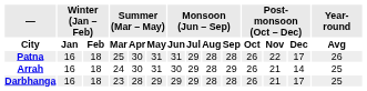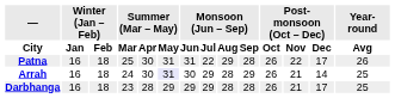 <table class="toc" cellpadding=0 cellspacing=2 width=500px style="float:center; margin:1em 1em 1em 1em; padding:0.5e text-align:left; clear:all; margin-left:3px; font-size:85%">
 <tr align=center style="background:#e9e9e9;">
 <td colspan=1 abbr=""><strong>—</strong></td>
 <th colspan=2 abbr="winter">Winter<br>(Jan – Feb)</th>
 <th colspan=3 abbr="summer">Summer<br>(Mar – May)</th>
 <th colspan=4 abbr="monsoon">Monsoon<br>(Jun – Sep)</th>
 <th colspan=3 abbr="post-monsoon">Post-monsoon<br>(Oct – Dec)</th>
 <th colspan=1 abbr="year-round">Year-round</th>
 </tr>
 <tr align=center>
 <th>City</th>
 <th abbr="January">Jan</th>
 <th abbr="February">Feb</th>
 <th abbr="March">Mar</th>
 <th abbr="April">Apr</th>
 <th>May</th>
 <th abbr="June">Jun</th>
 <th abbr="July">Jul</th>
 <th abbr="August">Aug</th>
 <th abbr="September">Sep</th>
 <th abbr="October">Oct</th>
 <th abbr="November">Nov</th>
 <th abbr="December">Dec</th>
 <th abbr="Average">Avg</th>
 </tr>
 <tr align="center" bgcolor="#eeeeee">
 <th><a href='#'>Patna</a></th>
 <td>16</td>
 <td>18</td>
 <td>25</td>
 <td>30</td>
 <td>31</td>
 <td>31</td>
+<td>22</td>
 <td>29</td>
-<td>28</td>
 <td>28</td>
 <td>26</td>
 <td>22</td>
 <td>17</td>
 <td>26</td>
 </tr>
 <tr align="center">
 <th><a href='#'>Arrah</a></th>
 <td>16</td>
 <td>18</td>
 <td>24</td>
 <td>30</td>
-<td>31</td>
+<td style="background: lavender;">31</td>
 <td>30</td>
 <td>29</td>
 <td>28</td>
 <td>29</td>
 <td>26</td>
 <td>21</td>
 <td>14</td>
 <td>25</td>
 </tr>
 <tr align="center" bgcolor="#eeeeee">
 <th><a href='#'>Darbhanga</a></th>
 <td>16</td>
 <td>18</td>
 <td>23</td>
 <td>28</td>
 <td>29</td>
 <td>29</td>
 <td>29</td>
 <td>28</td>
 <td>28</td>
 <td>26</td>
 <td>21</td>
 <td>17</td>
 <td>25</td>
 </tr>
 </table>
